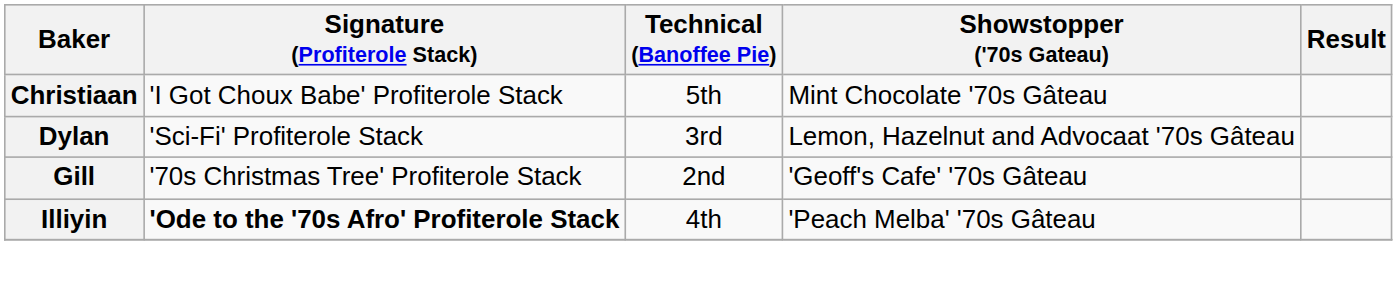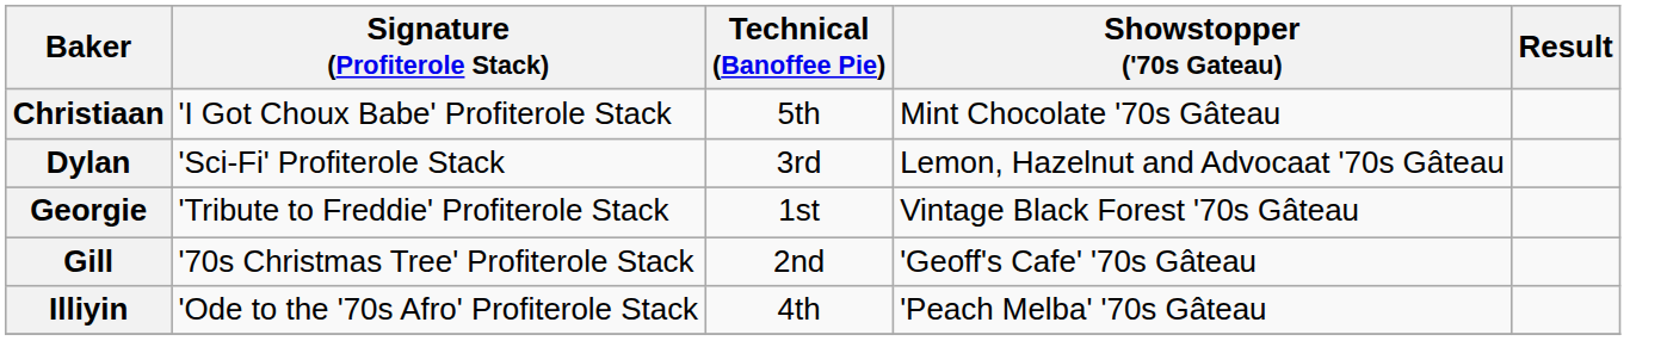 <table class="wikitable sortable">
 <tr>
 <th scope="col">Baker</th>
 <th scope="col" class="unsortable">Signature<br><small>(<a href='#'>Profiterole</a> Stack)</small></th>
 <th scope="col">Technical<br><small>(<a href='#'>Banoffee Pie</a>)</small></th>
 <th scope="col" class="unsortable">Showstopper<br><small>('70s Gateau)</small></th>
 <th scope="col">Result</th>
 </tr>
 <tr>
 <th scope="row">Christiaan</th>
 <td>'I Got Choux Babe' Profiterole Stack</td>
 <td align="center">5th</td>
 <td>Mint Chocolate '70s Gâteau</td>
 <td></td>
 </tr>
 <tr>
 <th scope="row">Dylan</th>
 <td>'Sci-Fi' Profiterole Stack</td>
 <td align="center">3rd</td>
 <td>Lemon, Hazelnut and Advocaat '70s Gâteau</td>
 <td></td>
 </tr>
 <tr>
+<th scope="row">Georgie</th>
+<td>'Tribute to Freddie' Profiterole Stack</td>
+<td align="center">1st</td>
+<td>Vintage Black Forest '70s Gâteau</td>
+<td></td>
+</tr>
+<tr>
 <th scope="row">Gill</th>
 <td>'70s Christmas Tree' Profiterole Stack</td>
 <td align="center">2nd</td>
 <td>'Geoff's Cafe' '70s Gâteau</td>
 <td></td>
 </tr>
 <tr>
 <th scope="row">Illiyin</th>
-<td><strong>'Ode to the '70s Afro' Profiterole Stack</strong></td>
+<td>'Ode to the '70s Afro' Profiterole Stack</td>
 <td align="center">4th</td>
 <td>'Peach Melba' '70s Gâteau</td>
 <td></td>
 </tr>
 <tr>
 </tr>
 </table>
